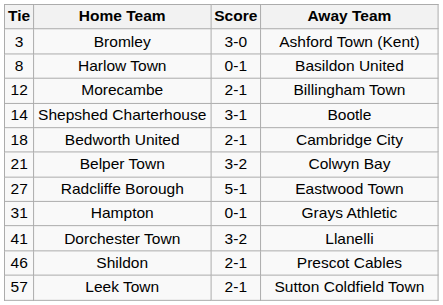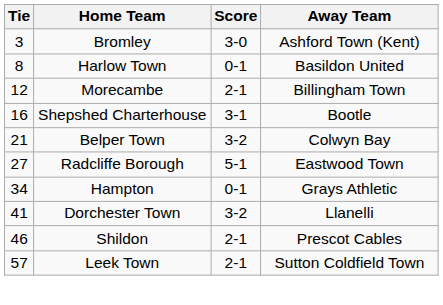 <table class="wikitable" style="text-align:center;">
 <tr>
 <th width=20>Tie</th>
 <th width=175>Home Team</th>
 <th width=20>Score</th>
 <th width=175>Away Team</th>
 </tr>
 <tr>
 <td>3</td>
 <td>Bromley</td>
 <td>3-0</td>
 <td>Ashford Town (Kent)</td>
 </tr>
 <tr>
 <td>8</td>
 <td>Harlow Town</td>
 <td>0-1</td>
 <td>Basildon United</td>
 </tr>
 <tr>
 <td>12</td>
 <td>Morecambe</td>
 <td>2-1</td>
 <td>Billingham Town</td>
 </tr>
 <tr>
-<td>14</td>
+<td>16</td>
 <td>Shepshed Charterhouse</td>
 <td>3-1</td>
 <td>Bootle</td>
-</tr>
-<tr>
-<td>18</td>
-<td>Bedworth United</td>
-<td>2-1</td>
-<td>Cambridge City</td>
 </tr>
 <tr>
 <td>21</td>
 <td>Belper Town</td>
 <td>3-2</td>
 <td>Colwyn Bay</td>
 </tr>
 <tr>
 <td>27</td>
 <td>Radcliffe Borough</td>
 <td>5-1</td>
 <td>Eastwood Town</td>
 </tr>
 <tr>
-<td>31</td>
+<td>34</td>
 <td>Hampton</td>
 <td>0-1</td>
 <td>Grays Athletic</td>
 </tr>
 <tr>
 <td>41</td>
 <td>Dorchester Town</td>
 <td>3-2</td>
 <td>Llanelli</td>
 </tr>
 <tr>
 <td>46</td>
 <td>Shildon</td>
 <td>2-1</td>
 <td>Prescot Cables</td>
 </tr>
 <tr>
 <td>57</td>
 <td>Leek Town</td>
 <td>2-1</td>
 <td>Sutton Coldfield Town</td>
 </tr>
 </table>
